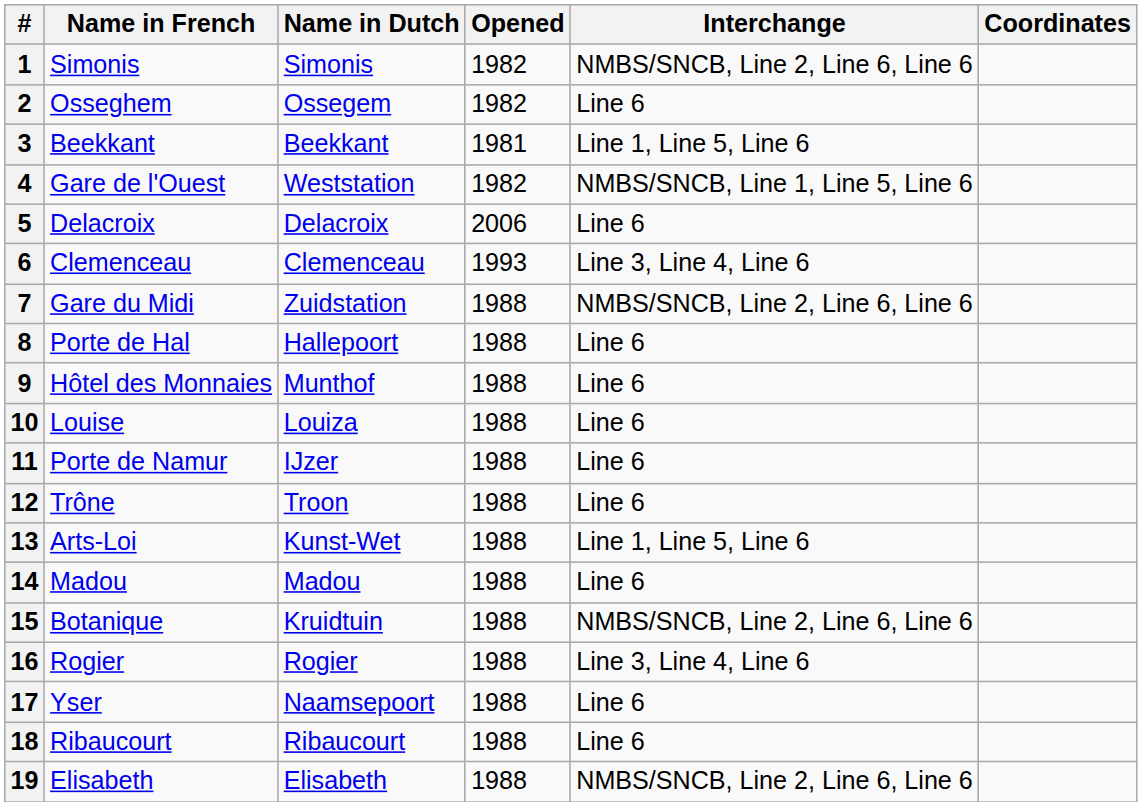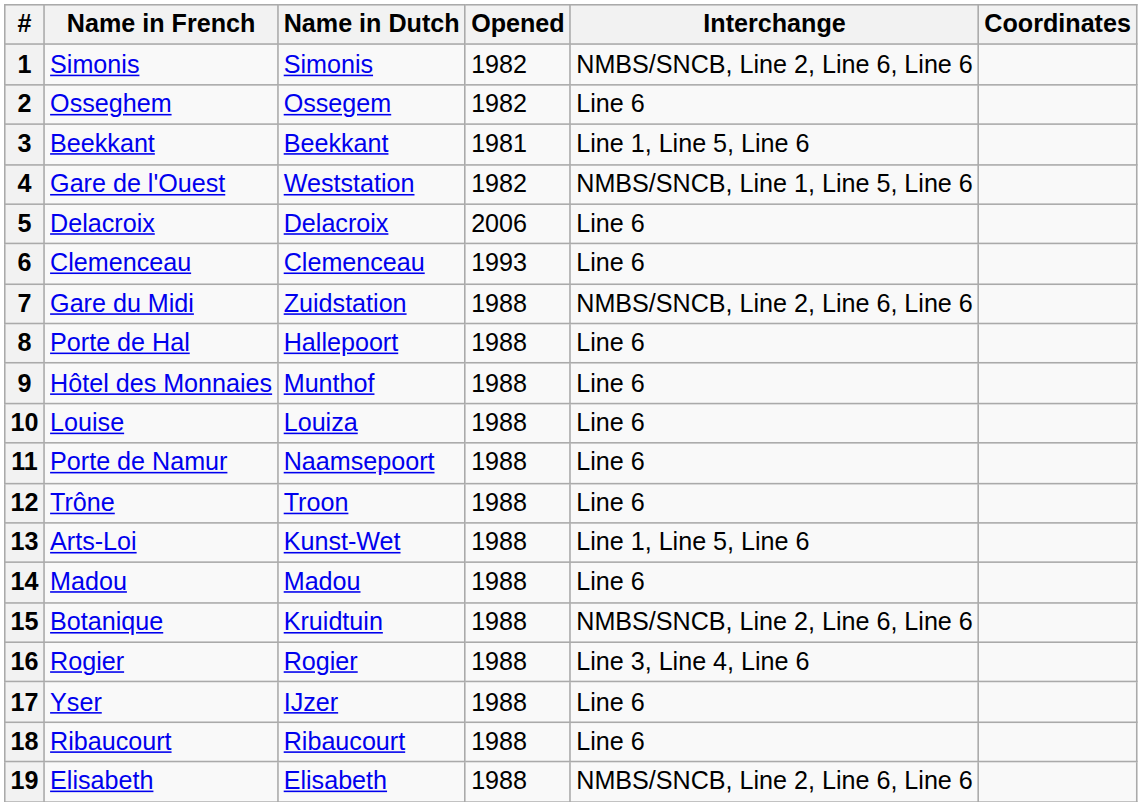 <table class="wikitable sortable">
 <tr>
 <th>#</th>
 <th>Name in French</th>
 <th>Name in Dutch</th>
 <th>Opened</th>
 <th>Interchange</th>
 <th class="unsortable">Coordinates</th>
 </tr>
 <tr>
 <th>1</th>
 <td><a href='#'>Simonis</a></td>
 <td><a href='#'>Simonis</a></td>
 <td>1982</td>
 <td>NMBS/SNCB, Line 2, Line 6, Line 6</td>
 <td></td>
 </tr>
 <tr>
 <th>2</th>
 <td><a href='#'>Osseghem</a></td>
 <td><a href='#'>Ossegem</a></td>
 <td>1982</td>
 <td>Line 6</td>
 <td></td>
 </tr>
 <tr>
 <th>3</th>
 <td><a href='#'>Beekkant</a></td>
 <td><a href='#'>Beekkant</a></td>
 <td>1981</td>
 <td>Line 1, Line 5, Line 6</td>
 <td></td>
 </tr>
 <tr>
 <th>4</th>
 <td><a href='#'>Gare de l'Ouest</a></td>
 <td><a href='#'>Weststation</a></td>
 <td>1982</td>
 <td>NMBS/SNCB, Line 1, Line 5, Line 6</td>
 <td></td>
 </tr>
 <tr>
 <th>5</th>
 <td><a href='#'>Delacroix</a></td>
 <td><a href='#'>Delacroix</a></td>
 <td>2006</td>
 <td>Line 6</td>
 <td></td>
 </tr>
 <tr>
 <th>6</th>
 <td><a href='#'>Clemenceau</a></td>
 <td><a href='#'>Clemenceau</a></td>
 <td>1993</td>
-<td>Line 3, Line 4, Line 6</td>
+<td>Line 6</td>
 <td></td>
 </tr>
 <tr>
 <th>7</th>
 <td><a href='#'>Gare du Midi</a></td>
 <td><a href='#'>Zuidstation</a></td>
 <td>1988</td>
 <td>NMBS/SNCB, Line 2, Line 6, Line 6</td>
 <td></td>
 </tr>
 <tr>
 <th>8</th>
 <td><a href='#'>Porte de Hal</a></td>
 <td><a href='#'>Hallepoort</a></td>
 <td>1988</td>
 <td>Line 6</td>
 <td></td>
 </tr>
 <tr>
 <th>9</th>
 <td><a href='#'>Hôtel des Monnaies</a></td>
 <td><a href='#'>Munthof</a></td>
 <td>1988</td>
 <td>Line 6</td>
 <td></td>
 </tr>
 <tr>
 <th>10</th>
 <td><a href='#'>Louise</a></td>
 <td><a href='#'>Louiza</a></td>
 <td>1988</td>
 <td>Line 6</td>
 <td></td>
 </tr>
 <tr>
 <th>11</th>
 <td><a href='#'>Porte de Namur</a></td>
-<td><a href='#'>IJzer</a></td>
+<td><a href='#'>Naamsepoort</a></td>
 <td>1988</td>
 <td>Line 6</td>
 <td></td>
 </tr>
 <tr>
 <th>12</th>
 <td><a href='#'>Trône</a></td>
 <td><a href='#'>Troon</a></td>
 <td>1988</td>
 <td>Line 6</td>
 <td></td>
 </tr>
 <tr>
 <th>13</th>
 <td><a href='#'>Arts-Loi</a></td>
 <td><a href='#'>Kunst-Wet</a></td>
 <td>1988</td>
 <td>Line 1, Line 5, Line 6</td>
 <td></td>
 </tr>
 <tr>
 <th>14</th>
 <td><a href='#'>Madou</a></td>
 <td><a href='#'>Madou</a></td>
 <td>1988</td>
 <td>Line 6</td>
 <td></td>
 </tr>
 <tr>
 <th>15</th>
 <td><a href='#'>Botanique</a></td>
 <td><a href='#'>Kruidtuin</a></td>
 <td>1988</td>
 <td>NMBS/SNCB, Line 2, Line 6, Line 6</td>
 <td></td>
 </tr>
 <tr>
 <th>16</th>
 <td><a href='#'>Rogier</a></td>
 <td><a href='#'>Rogier</a></td>
 <td>1988</td>
 <td>Line 3, Line 4, Line 6</td>
 <td></td>
 </tr>
 <tr>
 <th>17</th>
 <td><a href='#'>Yser</a></td>
-<td><a href='#'>Naamsepoort</a></td>
+<td><a href='#'>IJzer</a></td>
 <td>1988</td>
 <td>Line 6</td>
 <td></td>
 </tr>
 <tr>
 <th>18</th>
 <td><a href='#'>Ribaucourt</a></td>
 <td><a href='#'>Ribaucourt</a></td>
 <td>1988</td>
 <td>Line 6</td>
 <td></td>
 </tr>
 <tr>
 <th>19</th>
 <td><a href='#'>Elisabeth</a></td>
 <td><a href='#'>Elisabeth</a></td>
 <td>1988</td>
 <td>NMBS/SNCB, Line 2, Line 6, Line 6</td>
 <td></td>
 </tr>
 <tr>
 </tr>
 </table>
